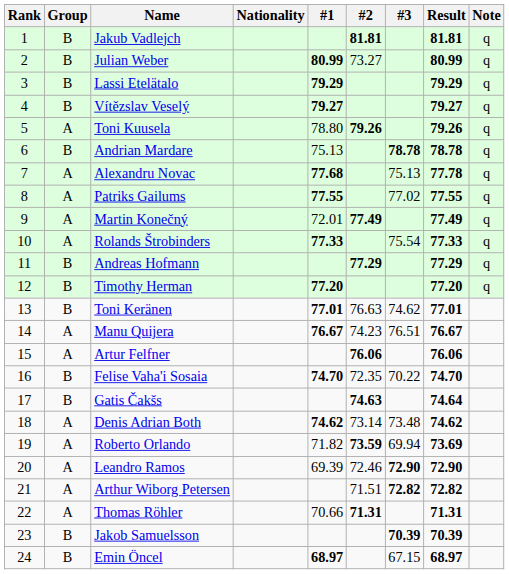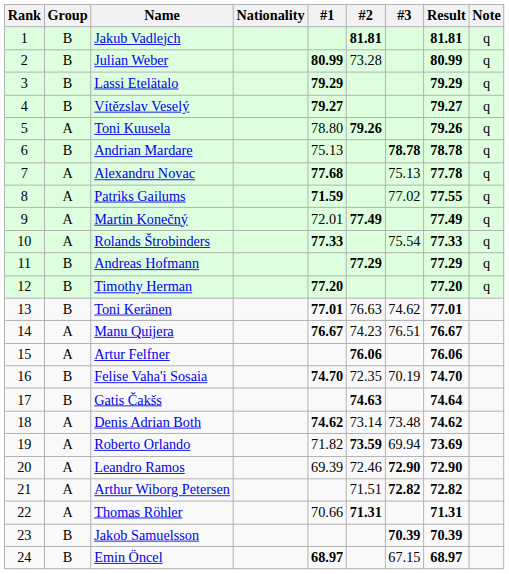 <table class="wikitable sortable" style="text-align:center">
 <tr>
 <th>Rank</th>
 <th>Group</th>
 <th>Name</th>
 <th>Nationality</th>
 <th>#1</th>
 <th>#2</th>
 <th>#3</th>
 <th>Result</th>
 <th>Note</th>
 </tr>
 <tr bgcolor=ddffdd>
 <td>1</td>
 <td>B</td>
 <td align=left><a href='#'>Jakub Vadlejch</a></td>
 <td align=left></td>
 <td></td>
 <td><strong>81.81</strong></td>
 <td></td>
 <td><strong>81.81</strong></td>
 <td>q</td>
 </tr>
 <tr bgcolor=ddffdd>
 <td>2</td>
 <td>B</td>
 <td align=left><a href='#'>Julian Weber</a></td>
 <td align=left></td>
 <td><strong>80.99</strong></td>
-<td>73.27</td>
+<td>73.28</td>
 <td></td>
 <td><strong>80.99</strong></td>
 <td>q</td>
 </tr>
 <tr bgcolor=ddffdd>
 <td>3</td>
 <td>B</td>
 <td align=left><a href='#'>Lassi Etelätalo</a></td>
 <td align=left></td>
 <td><strong>79.29</strong></td>
 <td></td>
 <td></td>
 <td><strong>79.29</strong></td>
 <td>q</td>
 </tr>
 <tr bgcolor=ddffdd>
 <td>4</td>
 <td>B</td>
 <td align=left><a href='#'>Vítězslav Veselý</a></td>
 <td align=left></td>
 <td><strong>79.27</strong></td>
 <td></td>
 <td></td>
 <td><strong>79.27</strong></td>
 <td>q</td>
 </tr>
 <tr bgcolor=ddffdd>
 <td>5</td>
 <td>A</td>
 <td align=left><a href='#'>Toni Kuusela</a></td>
 <td align=left></td>
 <td>78.80</td>
 <td><strong>79.26</strong></td>
 <td></td>
 <td><strong>79.26</strong></td>
 <td>q</td>
 </tr>
 <tr bgcolor=ddffdd>
 <td>6</td>
 <td>B</td>
 <td align=left><a href='#'>Andrian Mardare</a></td>
 <td align=left></td>
 <td>75.13</td>
 <td></td>
 <td><strong>78.78</strong></td>
 <td><strong>78.78</strong></td>
 <td>q</td>
 </tr>
 <tr bgcolor=ddffdd>
 <td>7</td>
 <td>A</td>
 <td align=left><a href='#'>Alexandru Novac</a></td>
 <td align=left></td>
 <td><strong>77.68</strong></td>
 <td></td>
 <td>75.13</td>
 <td><strong>77.78</strong></td>
 <td>q</td>
 </tr>
 <tr bgcolor=ddffdd>
 <td>8</td>
 <td>A</td>
 <td align=left><a href='#'>Patriks Gailums</a></td>
 <td align=left></td>
-<td><strong>77.55</strong></td>
+<td><strong>71.59</strong></td>
 <td></td>
 <td>77.02</td>
 <td><strong>77.55</strong></td>
 <td>q</td>
 </tr>
 <tr bgcolor=ddffdd>
 <td>9</td>
 <td>A</td>
 <td align=left><a href='#'>Martin Konečný</a></td>
 <td align=left></td>
 <td>72.01</td>
 <td><strong>77.49</strong></td>
 <td></td>
 <td><strong>77.49</strong></td>
 <td>q</td>
 </tr>
 <tr bgcolor=ddffdd>
 <td>10</td>
 <td>A</td>
 <td align=left><a href='#'>Rolands Štrobinders</a></td>
 <td align=left></td>
 <td><strong>77.33</strong></td>
 <td></td>
 <td>75.54</td>
 <td><strong>77.33</strong></td>
 <td>q</td>
 </tr>
 <tr bgcolor=ddffdd>
 <td>11</td>
 <td>B</td>
 <td align=left><a href='#'>Andreas Hofmann</a></td>
 <td align=left></td>
 <td></td>
 <td><strong>77.29</strong></td>
 <td></td>
 <td><strong>77.29</strong></td>
 <td>q</td>
 </tr>
 <tr bgcolor=ddffdd>
 <td>12</td>
 <td>B</td>
 <td align=left><a href='#'>Timothy Herman</a></td>
 <td align=left></td>
 <td><strong>77.20</strong></td>
 <td></td>
 <td></td>
 <td><strong>77.20</strong></td>
 <td>q</td>
 </tr>
 <tr>
 <td>13</td>
 <td>B</td>
 <td align=left><a href='#'>Toni Keränen</a></td>
 <td align=left></td>
 <td><strong>77.01</strong></td>
 <td>76.63</td>
 <td>74.62</td>
 <td><strong>77.01</strong></td>
 <td></td>
 </tr>
 <tr>
 <td>14</td>
 <td>A</td>
 <td align=left><a href='#'>Manu Quijera</a></td>
 <td align=left></td>
 <td><strong>76.67</strong></td>
 <td>74.23</td>
 <td>76.51</td>
 <td><strong>76.67</strong></td>
 <td></td>
 </tr>
 <tr>
 <td>15</td>
 <td>A</td>
 <td align=left><a href='#'>Artur Felfner</a></td>
 <td align=left></td>
 <td></td>
 <td><strong>76.06</strong></td>
 <td></td>
 <td><strong>76.06</strong></td>
 <td></td>
 </tr>
 <tr>
 <td>16</td>
 <td>B</td>
 <td align=left><a href='#'>Felise Vaha'i Sosaia</a></td>
 <td align=left></td>
 <td><strong>74.70</strong></td>
 <td>72.35</td>
-<td>70.22</td>
+<td>70.19</td>
 <td><strong>74.70</strong></td>
 <td></td>
 </tr>
 <tr>
 <td>17</td>
 <td>B</td>
 <td align=left><a href='#'>Gatis Čakšs</a></td>
 <td align=left></td>
 <td></td>
 <td><strong>74.63</strong></td>
 <td></td>
 <td><strong>74.64</strong></td>
 <td></td>
 </tr>
 <tr>
 <td>18</td>
 <td>A</td>
 <td align=left><a href='#'>Denis Adrian Both</a></td>
 <td align=left></td>
 <td><strong>74.62</strong></td>
 <td>73.14</td>
 <td>73.48</td>
 <td><strong>74.62</strong></td>
 <td></td>
 </tr>
 <tr>
 <td>19</td>
 <td>A</td>
 <td align=left><a href='#'>Roberto Orlando</a></td>
 <td align=left></td>
 <td>71.82</td>
 <td><strong>73.59</strong></td>
 <td>69.94</td>
 <td><strong>73.69</strong></td>
 <td></td>
 </tr>
 <tr>
 <td>20</td>
 <td>A</td>
 <td align=left><a href='#'>Leandro Ramos</a></td>
 <td align=left></td>
 <td>69.39</td>
 <td>72.46</td>
 <td><strong>72.90</strong></td>
 <td><strong>72.90</strong></td>
 <td></td>
 </tr>
 <tr>
 <td>21</td>
 <td>A</td>
 <td align=left><a href='#'>Arthur Wiborg Petersen</a></td>
 <td align=left></td>
 <td></td>
 <td>71.51</td>
 <td><strong>72.82</strong></td>
 <td><strong>72.82</strong></td>
 <td></td>
 </tr>
 <tr>
 <td>22</td>
 <td>A</td>
 <td align=left><a href='#'>Thomas Röhler</a></td>
 <td align=left></td>
 <td>70.66</td>
 <td><strong>71.31</strong></td>
 <td></td>
 <td><strong>71.31</strong></td>
 <td></td>
 </tr>
 <tr>
 <td>23</td>
 <td>B</td>
 <td align=left><a href='#'>Jakob Samuelsson</a></td>
 <td align=left></td>
 <td></td>
 <td></td>
 <td><strong>70.39</strong></td>
 <td><strong>70.39</strong></td>
 <td></td>
 </tr>
 <tr>
 <td>24</td>
 <td>B</td>
 <td align=left><a href='#'>Emin Öncel</a></td>
 <td align=left></td>
 <td><strong>68.97</strong></td>
 <td></td>
 <td>67.15</td>
 <td><strong>68.97</strong></td>
 <td></td>
 </tr>
 </table>
